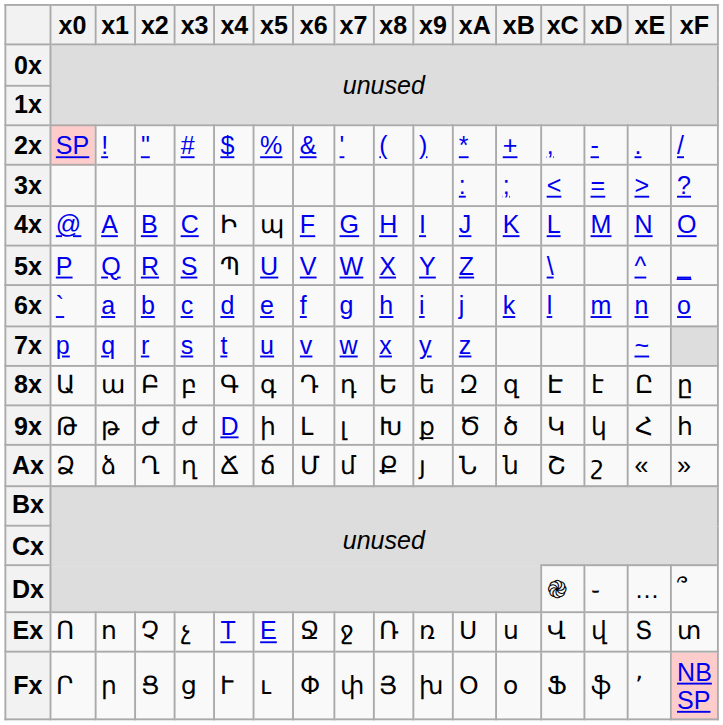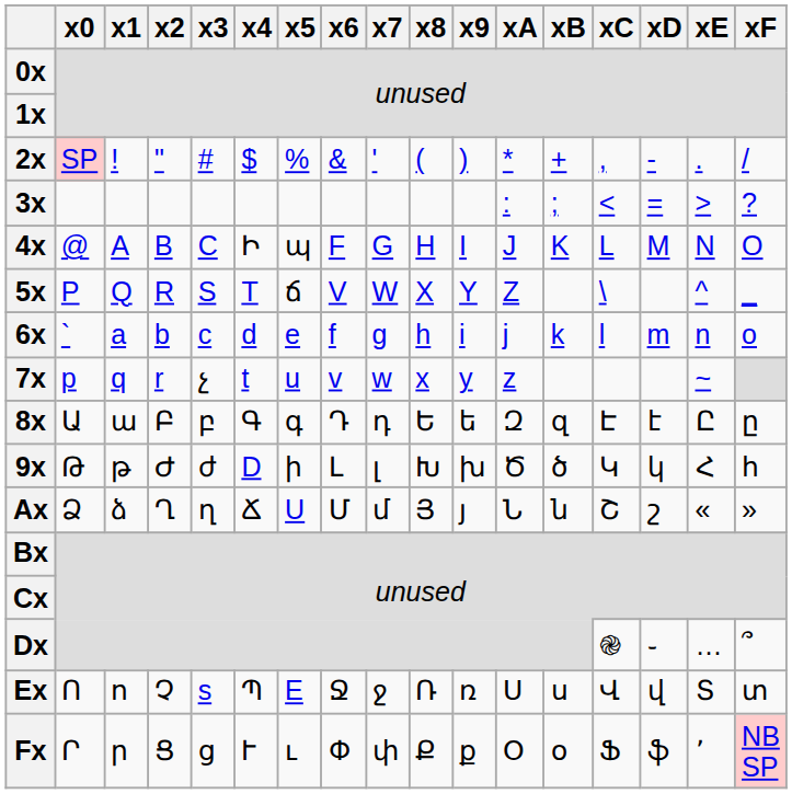 <table class="wikitable" style="float: left; margin: 0 1em; font-size: smaller;">
 <tr>
 <th> </th>
 <th>x0</th>
 <th>x1</th>
 <th>x2</th>
 <th>x3</th>
 <th>x4</th>
 <th>x5</th>
 <th>x6</th>
 <th>x7</th>
 <th>x8</th>
 <th>x9</th>
 <th>xA</th>
 <th>xB</th>
 <th>xC</th>
 <th>xD</th>
 <th>xE</th>
 <th>xF</th>
 </tr>
 <tr>
 <th>0x</th>
 <td rowspan="2" colspan="16" style="text-align: center; background: #ddd"><em>unused</em></td>
 </tr>
 <tr>
 <th>1x</th>
 </tr>
 <tr>
 <th>2x</th>
 <td style="background: #FFCCCC"><a href='#'>SP</a></td>
 <td><a href='#'>!</a></td>
 <td><a href='#'>"</a></td>
 <td><a href='#'>#</a></td>
 <td><a href='#'>$</a></td>
 <td><a href='#'>%</a></td>
 <td><a href='#'>&</a></td>
 <td><a href='#'>'</a></td>
 <td><a href='#'>(</a></td>
 <td><a href='#'>)</a></td>
 <td><a href='#'>*</a></td>
 <td><a href='#'>+</a></td>
 <td><a href='#'>,</a></td>
 <td><a href='#'>-</a></td>
 <td><a href='#'>.</a></td>
 <td><a href='#'>/</a></td>
 </tr>
 <tr>
 <th>3x</th>
 <td></td>
 <td></td>
 <td></td>
 <td></td>
 <td></td>
 <td></td>
 <td></td>
 <td></td>
 <td></td>
 <td></td>
 <td><a href='#'>:</a></td>
 <td><a href='#'>;</a></td>
 <td><a href='#'><</a></td>
 <td><a href='#'>=</a></td>
 <td><a href='#'>></a></td>
 <td><a href='#'>?</a></td>
 </tr>
 <tr>
 <th>4x</th>
 <td><a href='#'>@</a></td>
 <td><a href='#'>A</a></td>
 <td><a href='#'>B</a></td>
 <td><a href='#'>C</a></td>
 <td>Ի</td>
 <td>պ</td>
 <td><a href='#'>F</a></td>
 <td><a href='#'>G</a></td>
 <td><a href='#'>H</a></td>
 <td><a href='#'>I</a></td>
 <td><a href='#'>J</a></td>
 <td><a href='#'>K</a></td>
 <td><a href='#'>L</a></td>
 <td><a href='#'>M</a></td>
 <td><a href='#'>N</a></td>
 <td><a href='#'>O</a></td>
 </tr>
 <tr>
 <th>5x</th>
 <td><a href='#'>P</a></td>
 <td><a href='#'>Q</a></td>
 <td><a href='#'>R</a></td>
 <td><a href='#'>S</a></td>
-<td>Պ</td>
-<td><a href='#'>U</a></td>
+<td><a href='#'>T</a></td>
+<td>ճ</td>
 <td><a href='#'>V</a></td>
 <td><a href='#'>W</a></td>
 <td><a href='#'>X</a></td>
 <td><a href='#'>Y</a></td>
 <td><a href='#'>Z</a></td>
 <td><a href='#'></a></td>
 <td><a href='#'>\</a></td>
 <td><a href='#'></a></td>
 <td><a href='#'>^</a></td>
 <td><a href='#'>_</a></td>
 </tr>
 <tr>
 <th>6x</th>
 <td><a href='#'>`</a></td>
 <td><a href='#'>a</a></td>
 <td><a href='#'>b</a></td>
 <td><a href='#'>c</a></td>
 <td><a href='#'>d</a></td>
 <td><a href='#'>e</a></td>
 <td><a href='#'>f</a></td>
 <td><a href='#'>g</a></td>
 <td><a href='#'>h</a></td>
 <td><a href='#'>i</a></td>
 <td><a href='#'>j</a></td>
 <td><a href='#'>k</a></td>
 <td><a href='#'>l</a></td>
 <td><a href='#'>m</a></td>
 <td><a href='#'>n</a></td>
 <td><a href='#'>o</a></td>
 </tr>
 <tr>
 <th>7x</th>
 <td><a href='#'>p</a></td>
 <td><a href='#'>q</a></td>
 <td><a href='#'>r</a></td>
-<td><a href='#'>s</a></td>
+<td>չ</td>
 <td><a href='#'>t</a></td>
 <td><a href='#'>u</a></td>
 <td><a href='#'>v</a></td>
 <td><a href='#'>w</a></td>
 <td><a href='#'>x</a></td>
 <td><a href='#'>y</a></td>
 <td><a href='#'>z</a></td>
 <td><a href='#'></a></td>
 <td><a href='#'></a></td>
 <td><a href='#'></a></td>
 <td><a href='#'>~</a></td>
 <td style="background: #ddd"> </td>
 </tr>
 <tr>
 <th>8x</th>
 <td>Ա</td>
 <td>ա</td>
 <td>Բ</td>
 <td>բ</td>
 <td>Գ</td>
 <td>գ</td>
 <td>Դ</td>
 <td>դ</td>
 <td>Ե</td>
 <td>ե</td>
 <td>Զ</td>
 <td>զ</td>
 <td>Է</td>
 <td>է</td>
 <td>Ը</td>
 <td>ը</td>
 </tr>
 <tr>
 <th>9x</th>
 <td>Թ</td>
 <td>թ</td>
 <td>Ժ</td>
 <td>ժ</td>
 <td><a href='#'>D</a></td>
 <td>ի</td>
 <td>Լ</td>
 <td>լ</td>
 <td>Խ</td>
-<td>ք</td>
+<td>խ</td>
 <td>Ծ</td>
 <td>ծ</td>
 <td>Կ</td>
 <td>կ</td>
 <td>Հ</td>
 <td>հ</td>
 </tr>
 <tr>
 <th>Ax</th>
 <td>Ձ</td>
 <td>ձ</td>
 <td>Ղ</td>
 <td>ղ</td>
 <td>Ճ</td>
-<td>ճ</td>
+<td><a href='#'>U</a></td>
 <td>Մ</td>
 <td>մ</td>
-<td>Ք</td>
+<td>Յ</td>
 <td>յ</td>
 <td>Ն</td>
 <td>ն</td>
 <td>Շ</td>
 <td>շ</td>
 <td>«</td>
 <td>»</td>
 </tr>
 <tr>
 <th>Bx</th>
 <td colspan="16" rowspan="2" style="text-align: center; border-bottom: none; background: #ddd"><br><em>unused</em></td>
 </tr>
 <tr>
 <th>Cx</th>
 </tr>
 <tr>
 <th>Dx</th>
 <td colspan="12" style="border-top: none; background: #ddd"> </td>
 <td>֎</td>
 <td>֊</td>
 <td>…</td>
 <td>՞</td>
 </tr>
 <tr>
 <th>Ex</th>
 <td>Ո</td>
 <td>ո</td>
 <td>Չ</td>
-<td>չ</td>
-<td><a href='#'>T</a></td>
+<td><a href='#'>s</a></td>
+<td>Պ</td>
 <td><a href='#'>E</a></td>
 <td>Ջ</td>
 <td>ջ</td>
 <td>Ռ</td>
 <td>ռ</td>
 <td>Ս</td>
 <td>ս</td>
 <td>Վ</td>
 <td>վ</td>
 <td>Տ</td>
 <td>տ</td>
 </tr>
 <tr>
 <th>Fx</th>
 <td>Ր</td>
 <td>ր</td>
 <td>Ց</td>
 <td>ց</td>
 <td>Ւ</td>
 <td>ւ</td>
 <td>Փ</td>
 <td>փ</td>
-<td>Յ</td>
-<td>խ</td>
+<td>Ք</td>
+<td>ք</td>
 <td>Օ</td>
 <td>օ</td>
 <td>Ֆ</td>
 <td>ֆ</td>
 <td>՚</td>
 <td style="background: #FFCCCC"><a href='#'>NB<br>SP</a></td>
 </tr>
 </table>
